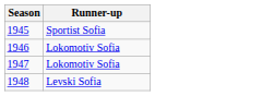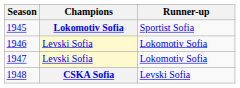 <table class="sortable wikitable plainrowheaders">
 <tr>
 <th width=50>Season</th>
+<th width=150>Champions </th>
 <th width=150>Runner-up</th>
 </tr>
 <tr>
 <td><a href='#'>1945</a></td>
+<th scope="row"><a href='#'>Lokomotiv Sofia</a> </th>
 <td><a href='#'>Sportist Sofia</a></td>
 </tr>
 <tr>
 <td><a href='#'>1946</a></td>
+<td bgcolor=FFFACD><a href='#'>Levski Sofia</a> </td>
 <td><a href='#'>Lokomotiv Sofia</a></td>
 </tr>
 <tr>
 <td><a href='#'>1947</a></td>
+<td bgcolor=FFFACD><a href='#'>Levski Sofia</a> </td>
 <td><a href='#'>Lokomotiv Sofia</a></td>
 </tr>
 <tr>
 <td><a href='#'>1948</a></td>
+<th scope="row"><a href='#'>CSKA Sofia</a> </th>
 <td><a href='#'>Levski Sofia</a></td>
 </tr>
 </table>
